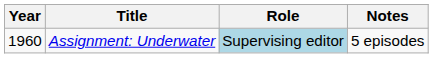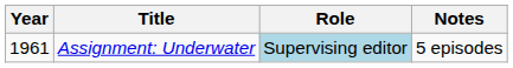 <table class="wikitable">
 <tr>
 <th>Year</th>
 <th>Title</th>
 <th>Role</th>
 <th>Notes</th>
 </tr>
 <tr>
-<td>1960</td>
+<td>1961</td>
 <td><em><a href='#'>Assignment: Underwater</a></em></td>
 <td style="background: lightblue;">Supervising editor</td>
 <td>5 episodes</td>
 </tr>
 </table>
